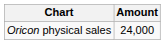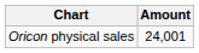 <table class="wikitable">
 <tr>
 <th>Chart</th>
 <th>Amount</th>
 </tr>
 <tr>
 <td><em>Oricon</em> physical sales</td>
-<td align="center">24,000</td>
+<td align="center">24,001</td>
 </tr>
 </table>
